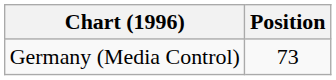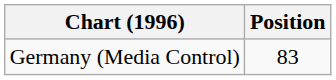 <table class="wikitable plainrowheaders" style="text-align:center">
 <tr>
 <th scope="col">Chart (1996)</th>
 <th scope="col">Position</th>
 </tr>
 <tr>
 <td align="left">Germany (Media Control)</td>
-<td align="center">73</td>
+<td align="center">83</td>
 </tr>
 </table>
